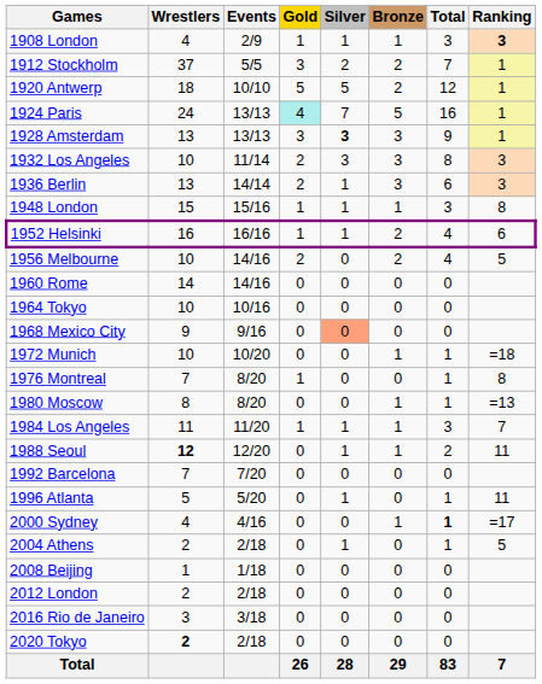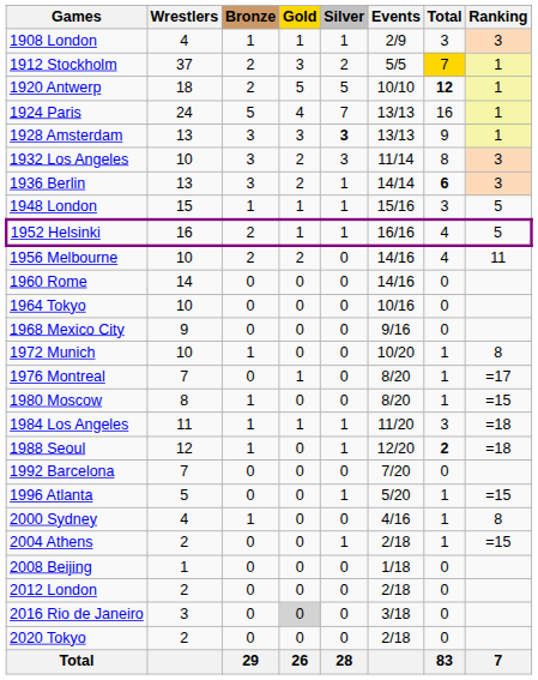 <table class="wikitable sortable" style="text-align:center">
 <tr>
 <th>Games</th>
 <th>Wrestlers</th>
-<th>Events</th>
+<th style="background-color:#c96;">Bronze</th>
 <th style="background-color:gold;">Gold</th>
 <th style="background-color:silver;">Silver</th>
-<th style="background-color:#c96;">Bronze</th>
+<th>Events</th>
 <th>Total</th>
 <th>Ranking</th>
 </tr>
 <tr>
 <td align=left><a href='#'>1908 London</a></td>
 <td>4</td>
-<td>2/9</td>
 <td>1</td>
 <td>1</td>
 <td>1</td>
+<td>2/9</td>
 <td>3</td>
-<td bgcolor=ffdab9><strong>3</strong></td>
+<td bgcolor=ffdab9>3</td>
 </tr>
 <tr>
 <td align=left><a href='#'>1912 Stockholm</a></td>
 <td>37</td>
-<td>5/5</td>
+<td>2</td>
 <td>3</td>
 <td>2</td>
-<td>2</td>
-<td>7</td>
+<td>5/5</td>
+<td style="background: gold;">7</td>
 <td bgcolor=F7F6A8>1</td>
 </tr>
 <tr>
 <td align=left><a href='#'>1920 Antwerp</a></td>
 <td>18</td>
-<td>10/10</td>
+<td>2</td>
 <td>5</td>
 <td>5</td>
-<td>2</td>
-<td>12</td>
+<td>10/10</td>
+<td><strong>12</strong></td>
 <td bgcolor=F7F6A8>1</td>
 </tr>
 <tr>
 <td align=left><a href='#'>1924 Paris</a></td>
 <td>24</td>
+<td>5</td>
+<td>4</td>
+<td>7</td>
 <td>13/13</td>
-<td style="background: paleturquoise;">4</td>
-<td>7</td>
-<td>5</td>
 <td>16</td>
 <td bgcolor=F7F6A8>1</td>
 </tr>
 <tr>
 <td align=left><a href='#'>1928 Amsterdam</a></td>
 <td>13</td>
-<td>13/13</td>
+<td>3</td>
 <td>3</td>
 <td><strong>3</strong></td>
-<td>3</td>
+<td>13/13</td>
 <td>9</td>
 <td bgcolor=F7F6A8>1</td>
 </tr>
 <tr>
 <td align=left><a href='#'>1932 Los Angeles</a></td>
 <td>10</td>
-<td>11/14</td>
+<td>3</td>
 <td>2</td>
 <td>3</td>
-<td>3</td>
+<td>11/14</td>
 <td>8</td>
 <td bgcolor=ffdab9>3</td>
 </tr>
 <tr>
 <td align=left><a href='#'>1936 Berlin</a></td>
 <td>13</td>
-<td>14/14</td>
+<td>3</td>
 <td>2</td>
 <td>1</td>
-<td>3</td>
-<td>6</td>
+<td>14/14</td>
+<td><strong>6</strong></td>
 <td bgcolor=ffdab9>3</td>
 </tr>
 <tr>
 <td align=left><a href='#'>1948 London</a></td>
 <td>15</td>
-<td>15/16</td>
 <td>1</td>
 <td>1</td>
 <td>1</td>
+<td>15/16</td>
 <td>3</td>
-<td>8</td>
+<td>5</td>
 </tr>
 <tr align=center style="border: 3px solid purple">
 <td align=left><a href='#'>1952 Helsinki</a></td>
 <td>16</td>
-<td>16/16</td>
+<td>2</td>
 <td>1</td>
 <td>1</td>
-<td>2</td>
+<td>16/16</td>
 <td>4</td>
-<td>6</td>
+<td>5</td>
 </tr>
 <tr>
 <td align=left><a href='#'>1956 Melbourne</a></td>
 <td>10</td>
-<td>14/16</td>
+<td>2</td>
 <td>2</td>
 <td>0</td>
-<td>2</td>
+<td>14/16</td>
 <td>4</td>
-<td>5</td>
+<td>11</td>
 </tr>
 <tr>
 <td align=left><a href='#'>1960 Rome</a></td>
 <td>14</td>
-<td>14/16</td>
 <td>0</td>
 <td>0</td>
 <td>0</td>
+<td>14/16</td>
 <td>0</td>
 <td></td>
 </tr>
 <tr>
 <td align=left><a href='#'>1964 Tokyo</a></td>
 <td>10</td>
-<td>10/16</td>
 <td>0</td>
 <td>0</td>
 <td>0</td>
+<td>10/16</td>
 <td>0</td>
 <td></td>
 </tr>
 <tr>
 <td align=left><a href='#'>1968 Mexico City</a></td>
 <td>9</td>
+<td>0</td>
+<td>0</td>
+<td>0</td>
 <td>9/16</td>
-<td>0</td>
-<td style="background: lightsalmon;">0</td>
-<td>0</td>
 <td>0</td>
 <td></td>
 </tr>
 <tr>
 <td align=left><a href='#'>1972 Munich</a></td>
 <td>10</td>
-<td>10/20</td>
+<td>1</td>
 <td>0</td>
 <td>0</td>
+<td>10/20</td>
 <td>1</td>
-<td>1</td>
-<td>=18</td>
+<td>8</td>
 </tr>
 <tr>
 <td align=left><a href='#'>1976 Montreal</a></td>
 <td>7</td>
+<td>0</td>
+<td>1</td>
+<td>0</td>
 <td>8/20</td>
 <td>1</td>
-<td>0</td>
-<td>0</td>
-<td>1</td>
-<td>8</td>
+<td>=17</td>
 </tr>
 <tr>
 <td align=left><a href='#'>1980 Moscow</a></td>
 <td>8</td>
-<td>8/20</td>
+<td>1</td>
 <td>0</td>
 <td>0</td>
+<td>8/20</td>
 <td>1</td>
-<td>1</td>
-<td>=13</td>
+<td>=15</td>
 </tr>
 <tr>
 <td align=left><a href='#'>1984 Los Angeles</a></td>
 <td>11</td>
-<td>11/20</td>
 <td>1</td>
 <td>1</td>
 <td>1</td>
+<td>11/20</td>
 <td>3</td>
-<td>7</td>
+<td>=18</td>
 </tr>
 <tr>
 <td align=left><a href='#'>1988 Seoul</a></td>
-<td><strong>12</strong></td>
-<td>12/20</td>
+<td>12</td>
+<td>1</td>
 <td>0</td>
 <td>1</td>
-<td>1</td>
-<td>2</td>
-<td>11</td>
+<td>12/20</td>
+<td><strong>2</strong></td>
+<td>=18</td>
 </tr>
 <tr>
 <td align=left><a href='#'>1992 Barcelona</a></td>
 <td>7</td>
-<td>7/20</td>
 <td>0</td>
 <td>0</td>
 <td>0</td>
+<td>7/20</td>
 <td>0</td>
 <td></td>
 </tr>
 <tr>
 <td align=left><a href='#'>1996 Atlanta</a></td>
 <td>5</td>
-<td>5/20</td>
+<td>0</td>
 <td>0</td>
 <td>1</td>
-<td>0</td>
+<td>5/20</td>
 <td>1</td>
-<td>11</td>
+<td>=15</td>
 </tr>
 <tr>
 <td align=left><a href='#'>2000 Sydney</a></td>
 <td>4</td>
-<td>4/16</td>
+<td>1</td>
 <td>0</td>
 <td>0</td>
+<td>4/16</td>
 <td>1</td>
-<td><strong>1</strong></td>
-<td>=17</td>
+<td>8</td>
 </tr>
 <tr>
 <td align=left><a href='#'>2004 Athens</a></td>
 <td>2</td>
-<td>2/18</td>
+<td>0</td>
 <td>0</td>
 <td>1</td>
-<td>0</td>
+<td>2/18</td>
 <td>1</td>
-<td>5</td>
+<td>=15</td>
 </tr>
 <tr>
 <td align=left><a href='#'>2008 Beijing</a></td>
 <td>1</td>
-<td>1/18</td>
 <td>0</td>
 <td>0</td>
 <td>0</td>
+<td>1/18</td>
 <td>0</td>
 <td></td>
 </tr>
 <tr>
 <td align=left><a href='#'>2012 London</a></td>
 <td>2</td>
-<td>2/18</td>
 <td>0</td>
 <td>0</td>
 <td>0</td>
+<td>2/18</td>
 <td>0</td>
 <td></td>
 </tr>
 <tr>
 <td align=left><a href='#'>2016 Rio de Janeiro</a></td>
 <td>3</td>
+<td>0</td>
+<td style="background: lightgrey;">0</td>
+<td>0</td>
 <td>3/18</td>
-<td>0</td>
-<td>0</td>
-<td>0</td>
 <td>0</td>
 <td></td>
 </tr>
 <tr>
 <td align=left><a href='#'>2020 Tokyo</a></td>
-<td><strong>2</strong></td>
-<td>2/18</td>
+<td>2</td>
 <td>0</td>
 <td>0</td>
 <td>0</td>
+<td>2/18</td>
 <td>0</td>
 <td></td>
 </tr>
 <tr>
 <th>Total</th>
 <th></th>
-<th></th>
+<th>29</th>
 <th>26</th>
 <th>28</th>
-<th>29</th>
+<th></th>
 <th>83</th>
 <th>7</th>
 </tr>
 </table>
